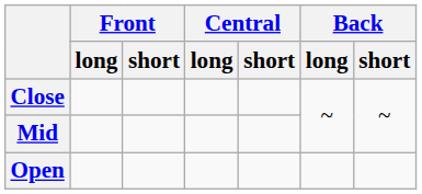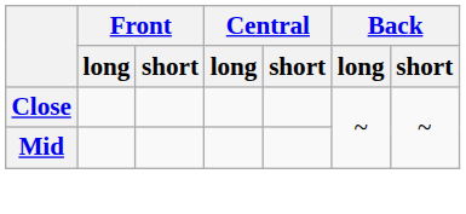 <table class=wikitable style="text-align: center">
 <tr>
 <th rowspan=2></th>
 <th colspan=2><a href='#'>Front</a></th>
 <th colspan=2><a href='#'>Central</a></th>
 <th colspan=2><a href='#'>Back</a></th>
 </tr>
 <tr class=small>
 <th>long</th>
 <th>short</th>
 <th>long</th>
 <th>short</th>
 <th>long</th>
 <th>short</th>
 </tr>
 <tr>
 <th><a href='#'>Close</a></th>
 <td></td>
 <td></td>
 <td></td>
 <td></td>
 <td rowspan="2">~</td>
 <td rowspan="2">~</td>
 </tr>
 <tr>
 <th><a href='#'>Mid</a></th>
 <td></td>
 <td></td>
 <td></td>
 <td></td>
 </tr>
-<tr>
-<th><a href='#'>Open</a></th>
-<td></td>
-<td></td>
-<td></td>
-<td></td>
-<td></td>
-<td></td>
-</tr>
 </table>
